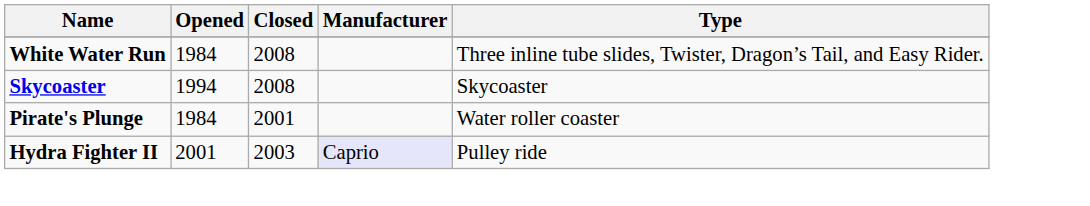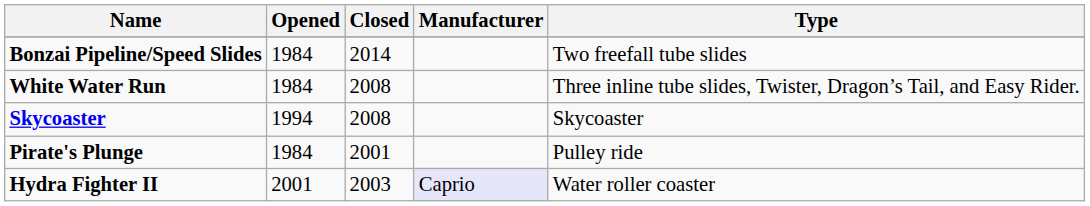 <table class= "wikitable">
 <tr>
 <th>Name</th>
 <th>Opened</th>
 <th>Closed</th>
 <th>Manufacturer</th>
 <th>Type</th>
 </tr>
 <tr>
+</tr>
+<tr>
+<td><strong>Bonzai Pipeline/Speed Slides</strong></td>
+<td>1984</td>
+<td>2014</td>
+<td></td>
+<td>Two freefall tube slides</td>
 </tr>
 <tr>
 <td><strong>White Water Run</strong></td>
 <td>1984</td>
 <td>2008</td>
 <td></td>
 <td>Three inline tube slides, Twister, Dragon’s Tail, and Easy Rider.</td>
 </tr>
 <tr>
 <td><strong><a href='#'>Skycoaster</a></strong></td>
 <td>1994</td>
 <td>2008</td>
 <td></td>
 <td>Skycoaster</td>
 </tr>
 <tr>
 <td><strong>Pirate's Plunge</strong></td>
 <td>1984</td>
 <td>2001</td>
 <td></td>
-<td>Water roller coaster</td>
+<td>Pulley ride</td>
 </tr>
 <tr>
 <td><strong>Hydra Fighter II</strong></td>
 <td>2001</td>
 <td>2003</td>
 <td style="background: lavender;">Caprio</td>
-<td>Pulley ride</td>
+<td>Water roller coaster</td>
 </tr>
 </table>
